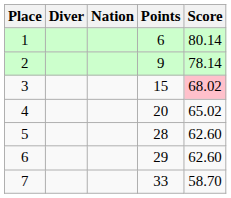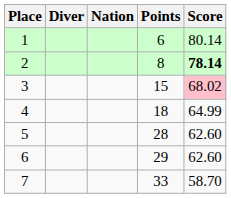 <table class="wikitable sortable" style="text-align:center">
 <tr>
 <th>Place</th>
 <th>Diver</th>
 <th>Nation</th>
 <th>Points</th>
 <th>Score</th>
 </tr>
 <tr style="background:#cfc;">
 <td>1</td>
 <td align=left></td>
 <td align=left></td>
 <td>6</td>
 <td>80.14</td>
 </tr>
 <tr style="background:#cfc;">
 <td>2</td>
 <td align=left></td>
 <td align=left></td>
-<td>9</td>
-<td>78.14</td>
+<td>8</td>
+<td><strong>78.14</strong></td>
 </tr>
 <tr>
 <td>3</td>
 <td align=left></td>
 <td align=left></td>
 <td>15</td>
 <td style="background: pink;">68.02</td>
 </tr>
 <tr>
 <td>4</td>
 <td align=left></td>
 <td align=left></td>
-<td>20</td>
-<td>65.02</td>
+<td>18</td>
+<td>64.99</td>
 </tr>
 <tr>
 <td>5</td>
 <td align=left></td>
 <td align=left></td>
 <td>28</td>
 <td>62.60</td>
 </tr>
 <tr>
 <td>6</td>
 <td align=left></td>
 <td align=left></td>
 <td>29</td>
 <td>62.60</td>
 </tr>
 <tr>
 <td>7</td>
 <td align=left></td>
 <td align=left></td>
 <td>33</td>
 <td>58.70</td>
 </tr>
 </table>
